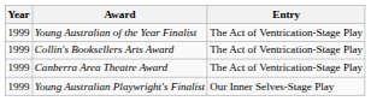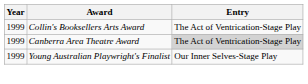 <table class="wikitable" style="font-size: 90%;">
 <tr align="center">
 <th>Year</th>
 <th>Award</th>
 <th>Entry</th>
-</tr>
-<tr>
-<td>1999</td>
-<td><em>Young Australian of the Year Finalist</em></td>
-<td>The Act of Ventrication-Stage Play</td>
 </tr>
 <tr>
 <td>1999</td>
 <td><em>Collin's Booksellers Arts Award</em></td>
 <td>The Act of Ventrication-Stage Play</td>
 </tr>
 <tr>
 <td>1999</td>
 <td><em>Canberra Area Theatre Award</em></td>
-<td>The Act of Ventrication-Stage Play</td>
+<td style="background: lightgrey;">The Act of Ventrication-Stage Play</td>
 </tr>
 <tr>
 <td>1999</td>
 <td><em>Young Australian Playwright's Finalist</em></td>
 <td>Our Inner Selves-Stage Play</td>
 </tr>
 </table>
